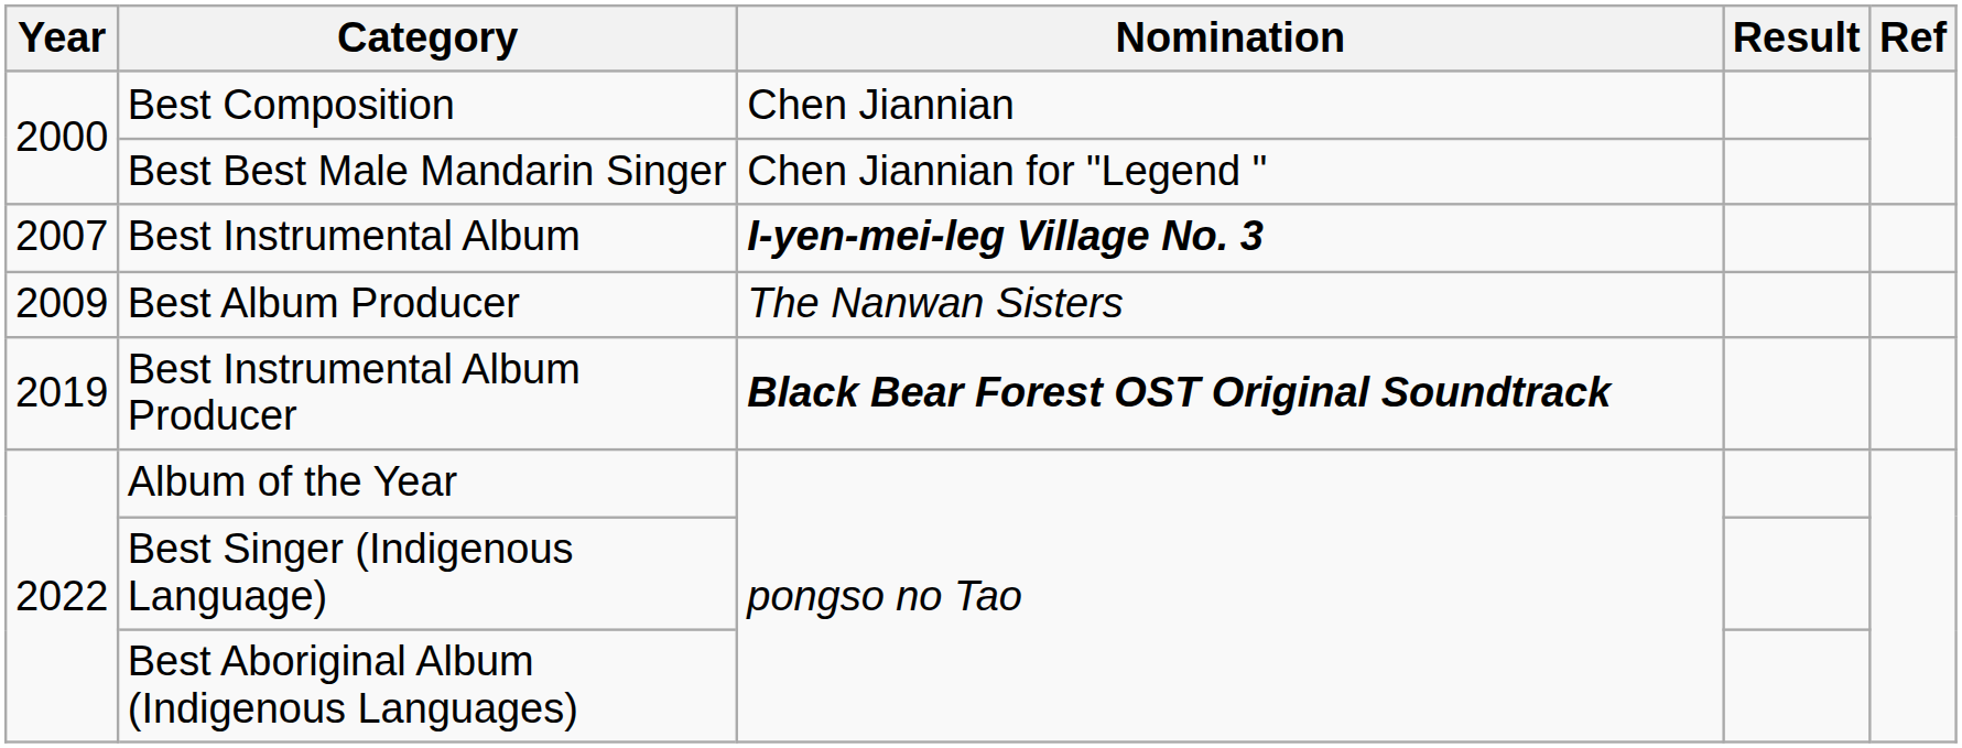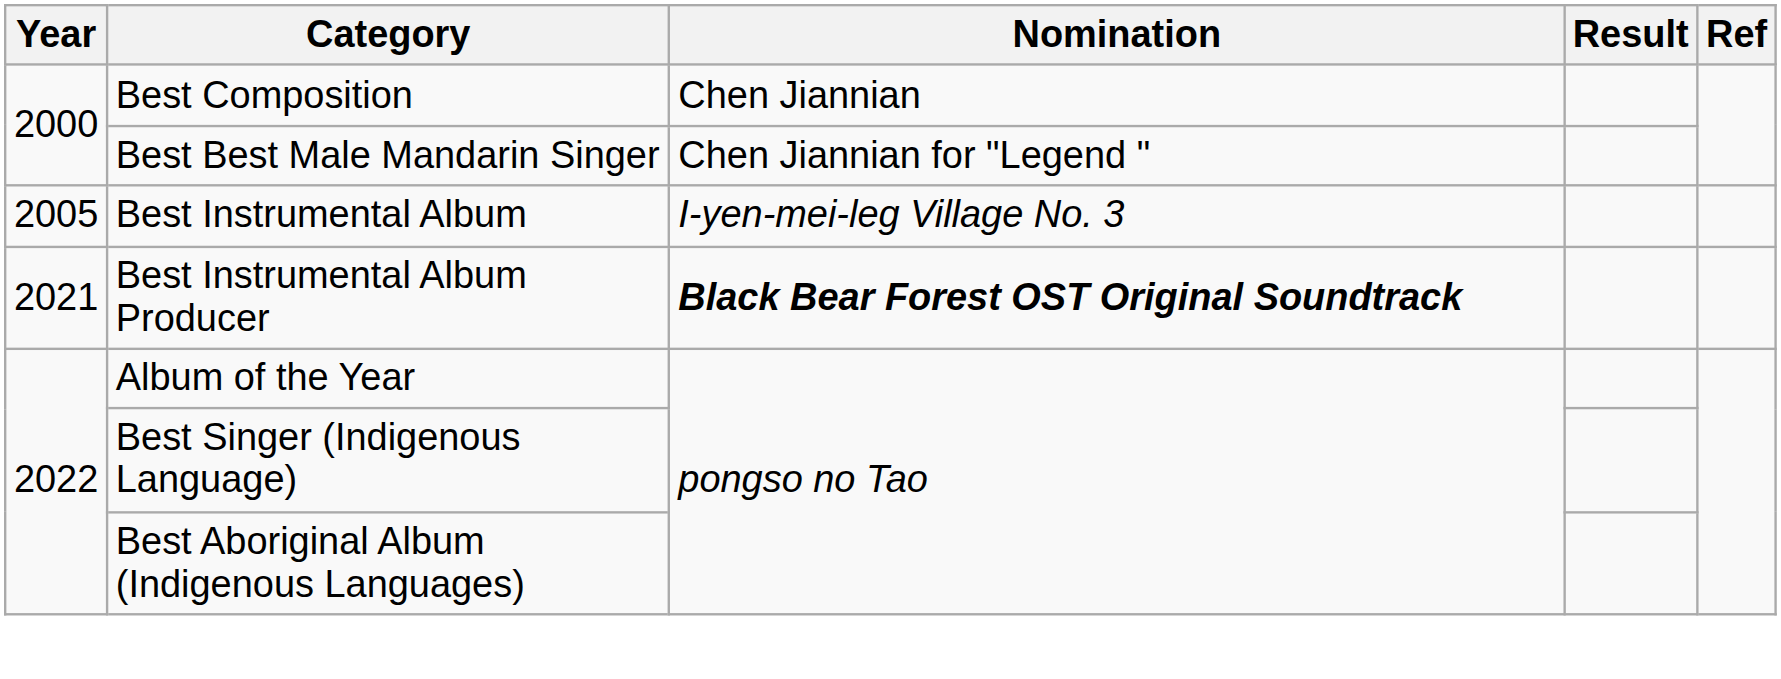 <table class="wikitable">
 <tr>
 <th>Year</th>
 <th width="230">Category</th>
 <th width="370">Nomination</th>
 <th>Result</th>
 <th>Ref</th>
 </tr>
 <tr>
 <td rowspan="2">2000</td>
 <td>Best Composition</td>
 <td>Chen Jiannian</td>
 <td></td>
 </tr>
 <tr>
 <td>Best Best Male Mandarin Singer</td>
 <td>Chen Jiannian for "Legend "</td>
 <td></td>
 </tr>
 <tr>
-<td>2007</td>
+<td>2005</td>
 <td>Best Instrumental Album</td>
-<td><strong><em>I-yen-mei-leg Village No. 3</em></strong></td>
+<td><em>I-yen-mei-leg Village No. 3</em></td>
 <td></td>
 <td></td>
 </tr>
 <tr>
-<td>2009</td>
-<td>Best Album Producer</td>
-<td><em>The Nanwan Sisters</em></td>
-<td></td>
-<td></td>
-</tr>
-<tr>
-<td>2019</td>
+<td>2021</td>
 <td>Best Instrumental Album Producer</td>
 <td><strong><em>Black Bear Forest OST Original Soundtrack</em></strong></td>
 <td></td>
 <td></td>
 </tr>
 <tr>
 <td rowspan="3">2022</td>
 <td>Album of the Year</td>
 <td rowspan="3"><em>pongso no Tao</em></td>
 <td></td>
 </tr>
 <tr>
 <td>Best Singer (Indigenous Language)</td>
 <td></td>
 </tr>
 <tr>
 <td>Best Aboriginal Album (Indigenous Languages)</td>
 <td></td>
 </tr>
 </table>
